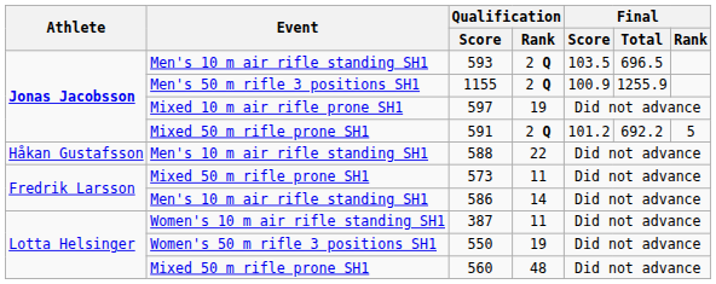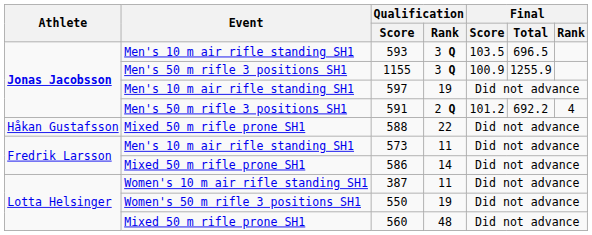 <table class="wikitable">
 <tr>
 <th rowspan="2">Athlete</th>
 <th rowspan="2">Event</th>
 <th colspan="2">Qualification</th>
 <th colspan="3">Final</th>
 </tr>
 <tr>
 <th>Score</th>
 <th>Rank</th>
 <th>Score</th>
 <th>Total</th>
 <th>Rank</th>
 </tr>
 <tr>
 <td rowspan=4><strong><a href='#'>Jonas Jacobsson</a></strong></td>
 <td><a href='#'>Men's 10 m air rifle standing SH1</a></td>
 <td align=center>593</td>
-<td align=center>2 <strong>Q</strong></td>
+<td align=center>3 <strong>Q</strong></td>
 <td align=center>103.5</td>
 <td align=center>696.5</td>
 <td align=center></td>
 </tr>
 <tr>
 <td><a href='#'>Men's 50 m rifle 3 positions SH1</a></td>
 <td align=center>1155</td>
-<td align=center>2 <strong>Q</strong></td>
+<td align=center>3 <strong>Q</strong></td>
 <td align=center>100.9</td>
 <td align=center>1255.9</td>
 <td align=center></td>
 </tr>
 <tr>
-<td><a href='#'>Mixed 10 m air rifle prone SH1</a></td>
+<td><a href='#'>Men's 10 m air rifle standing SH1</a></td>
 <td align=center>597</td>
 <td align=center>19</td>
 <td align=center colspan=3>Did not advance</td>
 </tr>
 <tr>
-<td><a href='#'>Mixed 50 m rifle prone SH1</a></td>
+<td><a href='#'>Men's 50 m rifle 3 positions SH1</a></td>
 <td align=center>591</td>
 <td align=center>2 <strong>Q</strong></td>
 <td align=center>101.2</td>
 <td align=center>692.2</td>
-<td align=center>5</td>
+<td align=center>4</td>
 </tr>
 <tr>
 <td><a href='#'>Håkan Gustafsson</a></td>
-<td><a href='#'>Men's 10 m air rifle standing SH1</a></td>
+<td><a href='#'>Mixed 50 m rifle prone SH1</a></td>
 <td align=center>588</td>
 <td align=center>22</td>
 <td align=center colspan=3>Did not advance</td>
 </tr>
 <tr>
 <td rowspan=2><a href='#'>Fredrik Larsson</a></td>
-<td><a href='#'>Mixed 50 m rifle prone SH1</a></td>
+<td><a href='#'>Men's 10 m air rifle standing SH1</a></td>
 <td align=center>573</td>
 <td align=center>11</td>
 <td align=center colspan=3>Did not advance</td>
 </tr>
 <tr>
-<td><a href='#'>Men's 10 m air rifle standing SH1</a></td>
+<td><a href='#'>Mixed 50 m rifle prone SH1</a></td>
 <td align=center>586</td>
 <td align=center>14</td>
 <td align=center colspan=3>Did not advance</td>
 </tr>
 <tr>
 <td rowspan=3><a href='#'>Lotta Helsinger</a></td>
 <td><a href='#'>Women's 10 m air rifle standing SH1</a></td>
 <td align=center>387</td>
 <td align=center>11</td>
 <td align=center colspan=3>Did not advance</td>
 </tr>
 <tr>
 <td><a href='#'>Women's 50 m rifle 3 positions SH1</a></td>
 <td align=center>550</td>
 <td align=center>19</td>
 <td align=center colspan=3>Did not advance</td>
 </tr>
 <tr>
 <td><a href='#'>Mixed 50 m rifle prone SH1</a></td>
 <td align=center>560</td>
 <td align=center>48</td>
 <td align=center colspan=3>Did not advance</td>
 </tr>
 </table>
